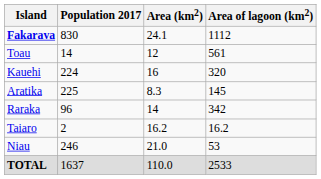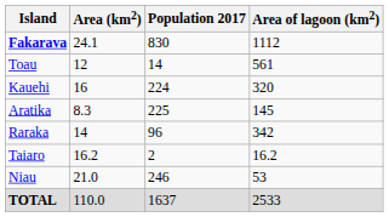 <table class="wikitable sortable">
 <tr>
 <th>Island</th>
+<th>Area (km<sup>2</sup>)</th>
 <th>Population 2017</th>
-<th>Area (km<sup>2</sup>)</th>
 <th>Area of lagoon (km<sup>2</sup>)</th>
 </tr>
 <tr>
 <td><strong><a href='#'>Fakarava</a></strong></td>
+<td>24.1</td>
 <td>830</td>
-<td>24.1</td>
 <td>1112</td>
 </tr>
 <tr>
 <td><a href='#'>Toau</a></td>
+<td>12</td>
 <td>14</td>
-<td>12</td>
 <td>561</td>
 </tr>
 <tr>
 <td><a href='#'>Kauehi</a></td>
+<td>16</td>
 <td>224</td>
-<td>16</td>
 <td>320</td>
 </tr>
 <tr>
 <td><a href='#'>Aratika</a></td>
+<td>8.3</td>
 <td>225</td>
-<td>8.3</td>
 <td>145</td>
 </tr>
 <tr>
 <td><a href='#'>Raraka</a></td>
+<td>14</td>
 <td>96</td>
-<td>14</td>
 <td>342</td>
 </tr>
 <tr>
 <td><a href='#'>Taiaro</a></td>
+<td>16.2</td>
 <td>2</td>
-<td>16.2</td>
 <td>16.2</td>
 </tr>
 <tr>
 <td><a href='#'>Niau</a></td>
+<td>21.0</td>
 <td>246</td>
-<td>21.0</td>
 <td>53</td>
 </tr>
 <tr style="background: #DDDDDD;">
 <td><strong>TOTAL</strong></td>
+<td>110.0</td>
 <td>1637</td>
-<td>110.0</td>
 <td>2533</td>
 </tr>
 </table>
